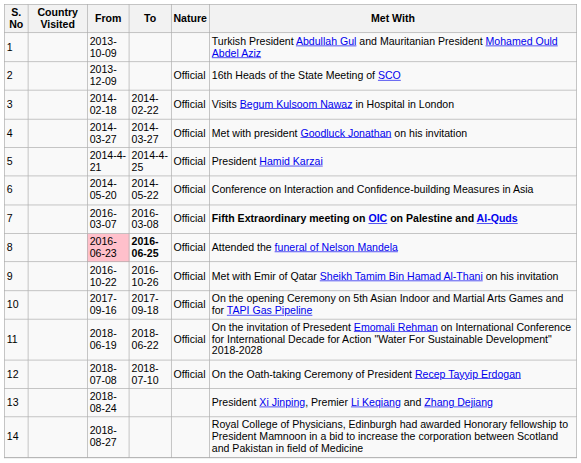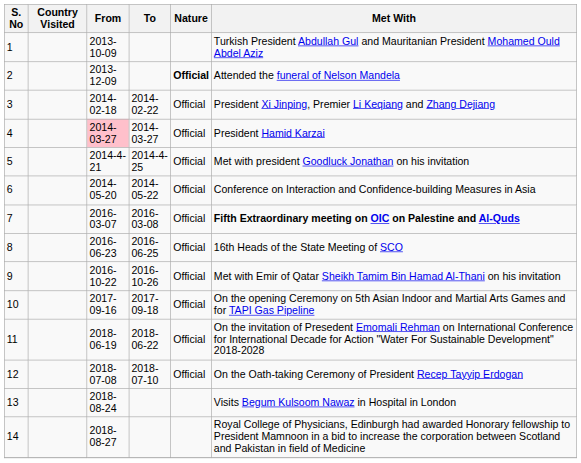 <table class="wikitable sortable">
 <tr>
 <th>S. No</th>
 <th>Country Visited</th>
 <th>From</th>
 <th>To</th>
 <th>Nature</th>
 <th>Met With</th>
 </tr>
 <tr>
 <td>1</td>
 <td></td>
 <td>2013-10-09</td>
 <td></td>
 <td></td>
 <td>Turkish President <a href='#'>Abdullah Gul</a> and Mauritanian President <a href='#'>Mohamed Ould Abdel Aziz</a></td>
 </tr>
 <tr>
 <td>2</td>
 <td></td>
 <td>2013-12-09</td>
 <td></td>
-<td>Official</td>
-<td>16th Heads of the State Meeting of <a href='#'>SCO</a></td>
+<td><strong>Official</strong></td>
+<td>Attended the <a href='#'>funeral of Nelson Mandela</a></td>
 </tr>
 <tr>
 <td>3</td>
 <td></td>
 <td>2014-02-18</td>
 <td>2014-02-22</td>
 <td>Official</td>
-<td>Visits <a href='#'>Begum Kulsoom Nawaz</a> in Hospital in London</td>
+<td>President <a href='#'>Xi Jinping</a>, Premier <a href='#'>Li Keqiang</a> and <a href='#'>Zhang Dejiang</a></td>
 </tr>
 <tr>
 <td>4</td>
 <td></td>
-<td>2014-03-27</td>
+<td style="background: pink;">2014-03-27</td>
 <td>2014-03-27</td>
 <td>Official</td>
-<td>Met with president <a href='#'>Goodluck Jonathan</a> on his invitation</td>
+<td>President <a href='#'>Hamid Karzai</a></td>
 </tr>
 <tr>
 <td>5</td>
 <td></td>
 <td>2014-4-21</td>
 <td>2014-4-25</td>
 <td>Official</td>
-<td>President <a href='#'>Hamid Karzai</a></td>
+<td>Met with president <a href='#'>Goodluck Jonathan</a> on his invitation</td>
 </tr>
 <tr>
 <td>6</td>
 <td></td>
 <td>2014-05-20</td>
 <td>2014-05-22</td>
 <td>Official</td>
 <td>Conference on Interaction and Confidence-building Measures in Asia</td>
 </tr>
 <tr>
 <td>7</td>
 <td></td>
 <td>2016-03-07</td>
 <td>2016-03-08</td>
 <td>Official</td>
 <td><strong>Fifth Extraordinary meeting on <a href='#'>OIC</a> on Palestine and <a href='#'>Al-Quds</a></strong></td>
 </tr>
 <tr>
 <td>8</td>
 <td></td>
-<td style="background: pink;">2016-06-23</td>
-<td><strong>2016-06-25</strong></td>
+<td>2016-06-23</td>
+<td>2016-06-25</td>
 <td>Official</td>
-<td>Attended the <a href='#'>funeral of Nelson Mandela</a></td>
+<td>16th Heads of the State Meeting of <a href='#'>SCO</a></td>
 </tr>
 <tr>
 <td>9</td>
 <td></td>
 <td>2016-10-22</td>
 <td>2016-10-26</td>
 <td>Official</td>
 <td>Met with Emir of Qatar <a href='#'>Sheikh Tamim Bin Hamad Al-Thani</a> on his invitation</td>
 </tr>
 <tr>
 <td>10</td>
 <td></td>
 <td>2017-09-16</td>
 <td>2017-09-18</td>
 <td>Official</td>
 <td>On the opening Ceremony on 5th Asian Indoor and Martial Arts Games and for <a href='#'>TAPI Gas Pipeline</a></td>
 </tr>
 <tr>
 <td>11</td>
 <td></td>
 <td>2018-06-19</td>
 <td>2018-06-22</td>
 <td>Official</td>
 <td>On the invitation of Presedent <a href='#'>Emomali Rehman</a> on International Conference for International Decade for Action "Water For Sustainable Development" 2018-2028</td>
 </tr>
 <tr>
 <td>12</td>
 <td></td>
 <td>2018-07-08</td>
 <td>2018-07-10</td>
 <td>Official</td>
 <td>On the Oath-taking Ceremony of President <a href='#'>Recep Tayyip Erdogan</a></td>
 </tr>
 <tr>
 <td>13</td>
 <td></td>
 <td>2018-08-24</td>
 <td></td>
 <td></td>
-<td>President <a href='#'>Xi Jinping</a>, Premier <a href='#'>Li Keqiang</a> and <a href='#'>Zhang Dejiang</a></td>
+<td>Visits <a href='#'>Begum Kulsoom Nawaz</a> in Hospital in London</td>
 </tr>
 <tr>
 <td>14</td>
 <td></td>
 <td>2018-08-27</td>
 <td></td>
 <td></td>
 <td>Royal College of Physicians, Edinburgh had awarded Honorary fellowship to President Mamnoon in a bid to increase the corporation between Scotland and Pakistan in field of Medicine</td>
 </tr>
 <tr>
 </tr>
 </table>
